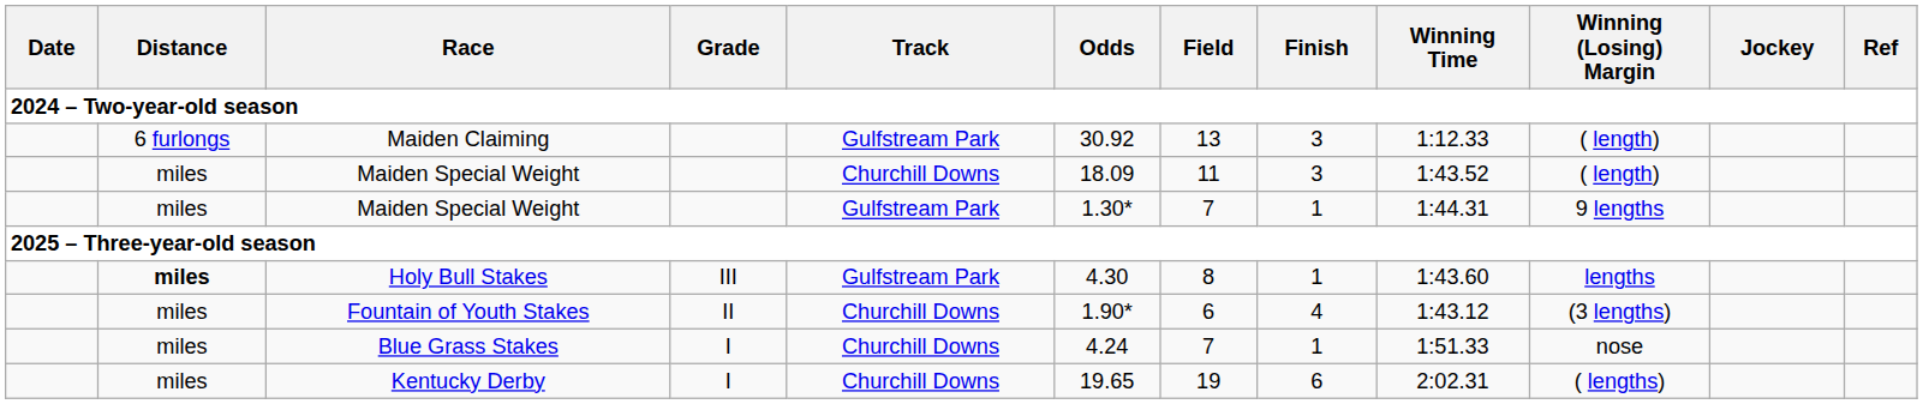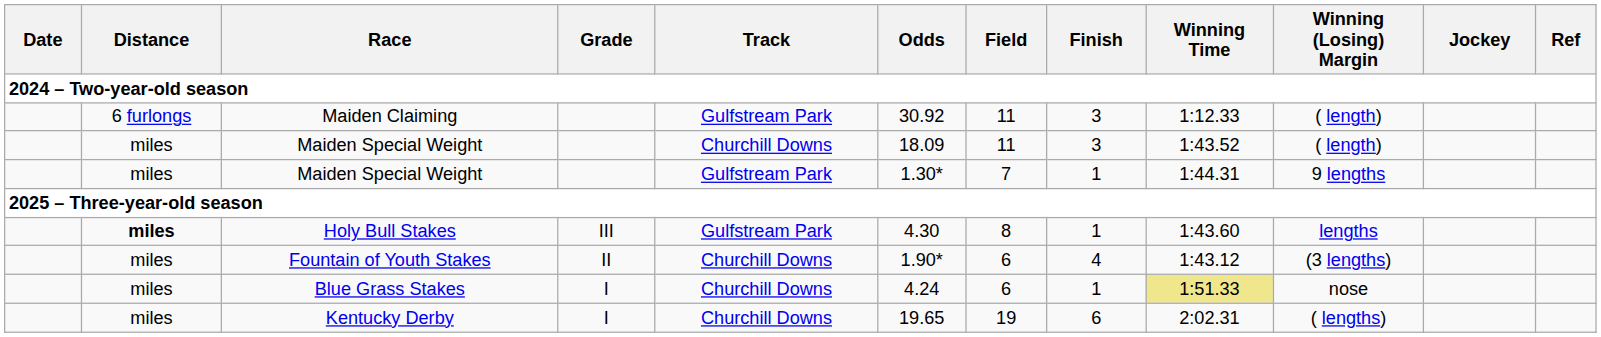 <table class = "wikitable sortable" style="text-align:center; width:100%; font-size:90%">
 <tr>
 <th scope="col">Date</th>
 <th scope="col">Distance</th>
 <th scope="col">Race</th>
 <th scope="col">Grade</th>
 <th scope="col">Track</th>
 <th scope="col">Odds</th>
 <th scope="col">Field</th>
 <th scope="col">Finish</th>
 <th scope="col">Winning<br>Time</th>
 <th scope="col">Winning<br>(Losing)<br>Margin</th>
 <th scope="col">Jockey</th>
 <th scope="col" class="unsortable">Ref</th>
 </tr>
 <tr style="background-color:white">
 <td align="left" colspan=12><strong>2024 – Two-year-old season</strong></td>
 </tr>
 <tr>
 <td></td>
 <td> 6 <a href='#'>furlongs</a></td>
 <td> Maiden Claiming</td>
 <td></td>
 <td><a href='#'>Gulfstream Park</a></td>
 <td> 30.92</td>
-<td>13</td>
+<td>11</td>
 <td>3</td>
 <td>1:12.33</td>
 <td> ( <a href='#'>length</a>)</td>
 <td></td>
 <td></td>
 </tr>
 <tr>
 <td></td>
 <td>  miles</td>
 <td> Maiden Special Weight</td>
 <td></td>
 <td><a href='#'>Churchill Downs</a></td>
 <td> 18.09</td>
 <td>11</td>
 <td>3</td>
 <td>1:43.52</td>
 <td> (  <a href='#'>length</a>)</td>
 <td></td>
 <td></td>
 </tr>
 <tr>
 <td></td>
 <td>  miles</td>
 <td> Maiden Special Weight</td>
 <td></td>
 <td><a href='#'>Gulfstream Park</a></td>
 <td> 1.30*</td>
 <td>7</td>
 <td>1</td>
 <td>1:44.31</td>
 <td> 9 <a href='#'>lengths</a></td>
 <td></td>
 <td></td>
 </tr>
 <tr style="background-color:white">
 <td align="left" colspan=12><strong>2025 – Three-year-old season</strong></td>
 </tr>
 <tr>
 <td></td>
 <td><strong>  miles</strong></td>
 <td><a href='#'>Holy Bull Stakes</a></td>
 <td>III</td>
 <td><a href='#'>Gulfstream Park</a></td>
 <td> 4.30</td>
 <td>8</td>
 <td>1</td>
 <td>1:43.60</td>
 <td>   <a href='#'>lengths</a></td>
 <td></td>
 <td></td>
 </tr>
 <tr>
 <td></td>
 <td>  miles</td>
 <td><a href='#'>Fountain of Youth Stakes</a></td>
 <td>II</td>
 <td><a href='#'>Churchill Downs</a></td>
 <td> 1.90*</td>
 <td>6</td>
 <td>4</td>
 <td>1:43.12</td>
 <td>  (3 <a href='#'>lengths</a>)</td>
 <td></td>
 <td></td>
 </tr>
 <tr>
 <td></td>
 <td>  miles</td>
 <td><a href='#'>Blue Grass Stakes</a></td>
 <td>I</td>
 <td><a href='#'>Churchill Downs</a></td>
 <td> 4.24</td>
-<td>7</td>
+<td>6</td>
 <td>1</td>
-<td>1:51.33</td>
+<td style="background: khaki;">1:51.33</td>
 <td> nose</td>
 <td></td>
 <td></td>
 </tr>
 <tr>
 <td></td>
 <td>  miles</td>
 <td><a href='#'>Kentucky Derby</a></td>
 <td>I</td>
 <td><a href='#'>Churchill Downs</a></td>
 <td>  19.65</td>
 <td>19</td>
 <td>6</td>
 <td>2:02.31</td>
 <td> ( <a href='#'>lengths</a>)</td>
 <td></td>
 <td></td>
 </tr>
 </table>
